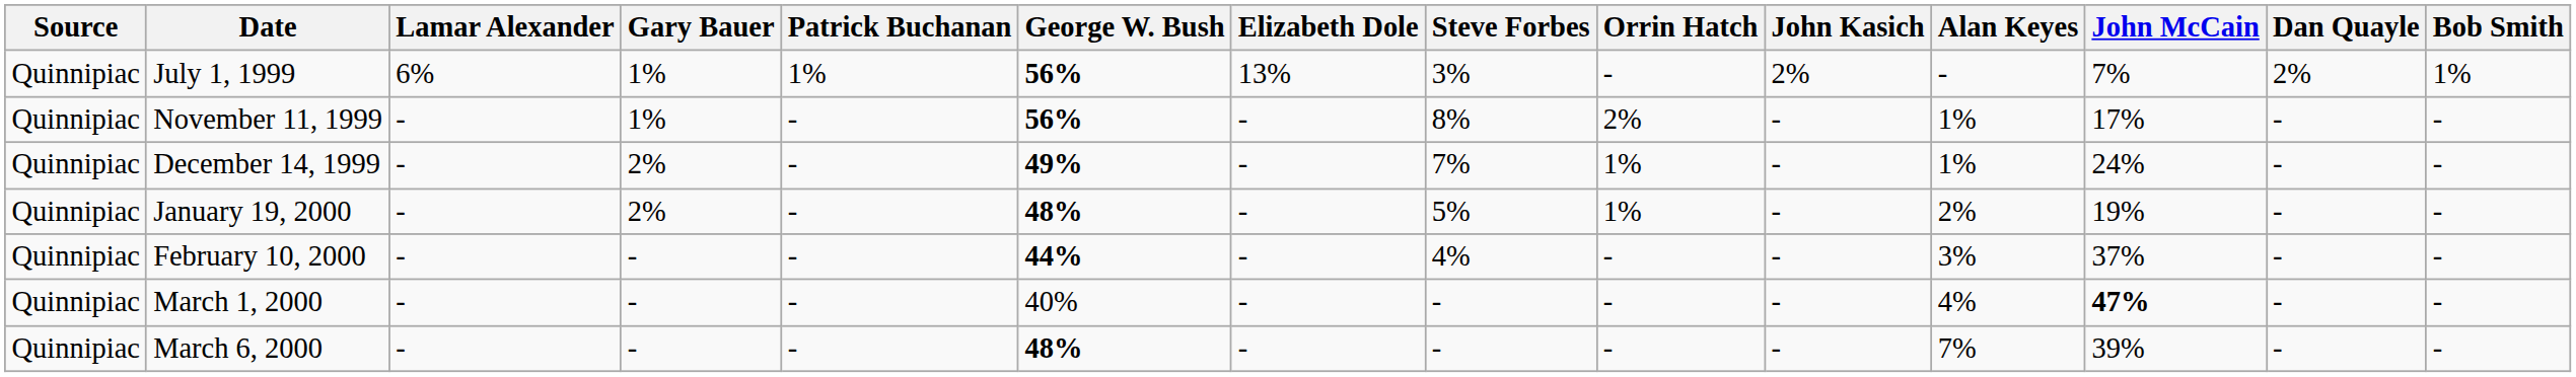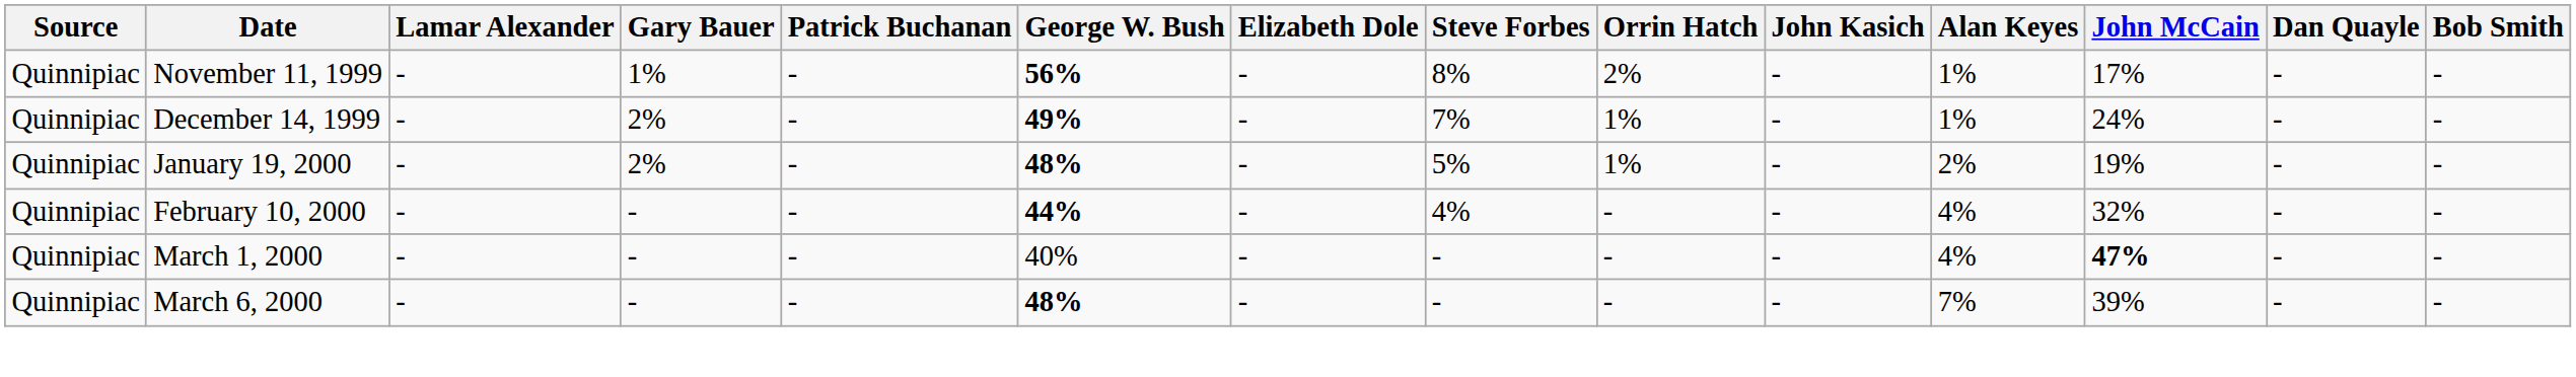 <table class="wikitable">
 <tr>
 <th>Source</th>
 <th>Date</th>
 <th>Lamar Alexander</th>
 <th>Gary Bauer</th>
 <th>Patrick Buchanan</th>
 <th>George W. Bush</th>
 <th>Elizabeth Dole</th>
 <th>Steve Forbes</th>
 <th>Orrin Hatch</th>
 <th>John Kasich</th>
 <th>Alan Keyes</th>
 <th><a href='#'>John McCain</a></th>
 <th>Dan Quayle</th>
 <th>Bob Smith</th>
-</tr>
-<tr>
-<td>Quinnipiac</td>
-<td>July 1, 1999</td>
-<td>6%</td>
-<td>1%</td>
-<td>1%</td>
-<td><strong>56%</strong></td>
-<td>13%</td>
-<td>3%</td>
-<td>-</td>
-<td>2%</td>
-<td>-</td>
-<td>7%</td>
-<td>2%</td>
-<td>1%</td>
 </tr>
 <tr>
 <td>Quinnipiac</td>
 <td>November 11, 1999</td>
 <td>-</td>
 <td>1%</td>
 <td>-</td>
 <td><strong>56%</strong></td>
 <td>-</td>
 <td>8%</td>
 <td>2%</td>
 <td>-</td>
 <td>1%</td>
 <td>17%</td>
 <td>-</td>
 <td>-</td>
 </tr>
 <tr>
 <td>Quinnipiac</td>
 <td>December 14, 1999</td>
 <td>-</td>
 <td>2%</td>
 <td>-</td>
 <td><strong>49%</strong></td>
 <td>-</td>
 <td>7%</td>
 <td>1%</td>
 <td>-</td>
 <td>1%</td>
 <td>24%</td>
 <td>-</td>
 <td>-</td>
 </tr>
 <tr>
 <td>Quinnipiac</td>
 <td>January 19, 2000</td>
 <td>-</td>
 <td>2%</td>
 <td>-</td>
 <td><strong>48%</strong></td>
 <td>-</td>
 <td>5%</td>
 <td>1%</td>
 <td>-</td>
 <td>2%</td>
 <td>19%</td>
 <td>-</td>
 <td>-</td>
 </tr>
 <tr>
 <td>Quinnipiac</td>
 <td>February 10, 2000</td>
 <td>-</td>
 <td>-</td>
 <td>-</td>
 <td><strong>44%</strong></td>
 <td>-</td>
 <td>4%</td>
 <td>-</td>
 <td>-</td>
-<td>3%</td>
-<td>37%</td>
+<td>4%</td>
+<td>32%</td>
 <td>-</td>
 <td>-</td>
 </tr>
 <tr>
 <td>Quinnipiac</td>
 <td>March 1, 2000</td>
 <td>-</td>
 <td>-</td>
 <td>-</td>
 <td>40%</td>
 <td>-</td>
 <td>-</td>
 <td>-</td>
 <td>-</td>
 <td>4%</td>
 <td><strong>47%</strong></td>
 <td>-</td>
 <td>-</td>
 </tr>
 <tr>
 <td>Quinnipiac</td>
 <td>March 6, 2000</td>
 <td>-</td>
 <td>-</td>
 <td>-</td>
 <td><strong>48%</strong></td>
 <td>-</td>
 <td>-</td>
 <td>-</td>
 <td>-</td>
 <td>7%</td>
 <td>39%</td>
 <td>-</td>
 <td>-</td>
 </tr>
 </table>
